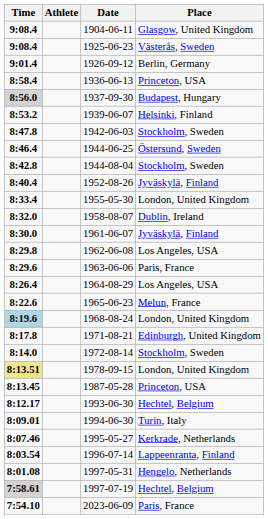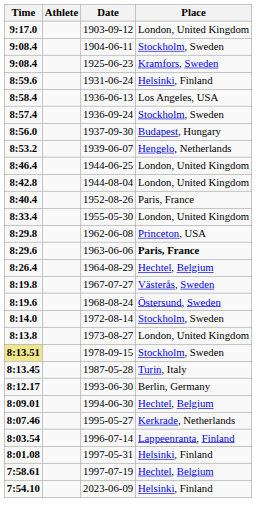 <table class="wikitable">
 <tr>
 <th>Time</th>
 <th>Athlete</th>
 <th>Date</th>
 <th>Place</th>
 </tr>
 <tr>
+<td align="center"><strong>9:17.0</strong></td>
+<td></td>
+<td align="center">1903-09-12</td>
+<td>London, United Kingdom</td>
+</tr>
+<tr>
 <td align="center"><strong>9:08.4</strong></td>
 <td></td>
 <td align="center">1904-06-11</td>
-<td><a href='#'>Glasgow</a>, United Kingdom</td>
+<td><a href='#'>Stockholm</a>, Sweden</td>
 </tr>
 <tr>
 <td align="center"><strong>9:08.4</strong></td>
 <td></td>
 <td align="center">1925-06-23</td>
-<td><a href='#'>Västerås</a>, <a href='#'>Sweden</a></td>
+<td><a href='#'>Kramfors</a>, <a href='#'>Sweden</a></td>
 </tr>
 <tr>
-<td align="center"><strong>9:01.4</strong></td>
+<td align="center"><strong>8:59.6</strong></td>
 <td></td>
-<td align="center">1926-09-12</td>
-<td>Berlin, Germany</td>
+<td align="center">1931-06-24</td>
+<td><a href='#'>Helsinki</a>, Finland</td>
 </tr>
 <tr>
 <td align="center"><strong>8:58.4</strong></td>
 <td></td>
 <td align="center">1936-06-13</td>
-<td><a href='#'>Princeton</a>, USA</td>
+<td>Los Angeles, USA</td>
 </tr>
 <tr>
-<td align="center" style="background: lightgrey;"><strong>8:56.0</strong></td>
+<td align="center"><strong>8:57.4</strong></td>
+<td></td>
+<td align="center">1936-09-24</td>
+<td><a href='#'>Stockholm</a>, Sweden</td>
+</tr>
+<tr>
+<td align="center"><strong>8:56.0</strong></td>
 <td></td>
 <td align="center">1937-09-30</td>
 <td><a href='#'>Budapest</a>, Hungary</td>
 </tr>
 <tr>
 <td align="center"><strong>8:53.2</strong></td>
 <td></td>
 <td align="center">1939-06-07</td>
-<td><a href='#'>Helsinki</a>, Finland</td>
-</tr>
-<tr>
-<td align="center"><strong>8:47.8</strong></td>
-<td></td>
-<td align="center">1942-06-03</td>
-<td><a href='#'>Stockholm</a>, Sweden</td>
+<td><a href='#'>Hengelo</a>, Netherlands</td>
 </tr>
 <tr>
 <td align="center"><strong>8:46.4</strong></td>
 <td></td>
 <td align="center">1944-06-25</td>
-<td><a href='#'>Östersund</a>, <a href='#'>Sweden</a></td>
+<td>London, United Kingdom</td>
 </tr>
 <tr>
 <td align="center"><strong>8:42.8</strong></td>
 <td></td>
 <td align="center">1944-08-04</td>
-<td><a href='#'>Stockholm</a>, Sweden</td>
+<td>London, United Kingdom</td>
 </tr>
 <tr>
 <td align="center"><strong>8:40.4</strong></td>
 <td></td>
 <td align="center">1952-08-26</td>
-<td><a href='#'>Jyväskylä</a>, <a href='#'>Finland</a></td>
+<td>Paris, France</td>
 </tr>
 <tr>
 <td align="center"><strong>8:33.4</strong></td>
 <td></td>
 <td align="center">1955-05-30</td>
 <td>London, United Kingdom</td>
 </tr>
 <tr>
-<td align="center"><strong>8:32.0</strong></td>
-<td></td>
-<td align="center">1958-08-07</td>
-<td><a href='#'>Dublin</a>, Ireland</td>
-</tr>
-<tr>
-<td align="center"><strong>8:30.0</strong></td>
-<td></td>
-<td align="center">1961-06-07</td>
-<td><a href='#'>Jyväskylä</a>, <a href='#'>Finland</a></td>
-</tr>
-<tr>
 <td align="center"><strong>8:29.8</strong></td>
 <td></td>
 <td align="center">1962-06-08</td>
-<td>Los Angeles, USA</td>
+<td><a href='#'>Princeton</a>, USA</td>
 </tr>
 <tr>
 <td align="center"><strong>8:29.6</strong></td>
 <td></td>
 <td align="center">1963-06-06</td>
-<td>Paris, France</td>
+<td><strong>Paris, France</strong></td>
 </tr>
 <tr>
 <td align="center"><strong>8:26.4</strong></td>
 <td></td>
 <td align="center">1964-08-29</td>
-<td>Los Angeles, USA</td>
+<td><a href='#'>Hechtel</a>, <a href='#'>Belgium</a></td>
 </tr>
 <tr>
-<td align="center"><strong>8:22.6</strong></td>
+<td align="center"><strong>8:19.8</strong></td>
 <td></td>
-<td align="center">1965-06-23</td>
-<td><a href='#'>Melun</a>, France</td>
+<td align="center">1967-07-27</td>
+<td><a href='#'>Västerås</a>, <a href='#'>Sweden</a></td>
 </tr>
 <tr>
-<td align="center" style="background: lightblue;"><strong>8:19.6</strong></td>
+<td align="center"><strong>8:19.6</strong></td>
 <td></td>
 <td align="center">1968-08-24</td>
-<td>London, United Kingdom</td>
-</tr>
-<tr>
-<td align="center"><strong>8:17.8</strong></td>
-<td></td>
-<td align="center">1971-08-21</td>
-<td><a href='#'>Edinburgh</a>, United Kingdom</td>
+<td><a href='#'>Östersund</a>, <a href='#'>Sweden</a></td>
 </tr>
 <tr>
 <td align="center"><strong>8:14.0</strong></td>
 <td></td>
 <td align="center">1972-08-14</td>
 <td><a href='#'>Stockholm</a>, Sweden</td>
 </tr>
 <tr>
+<td align="center"><strong>8:13.8</strong></td>
+<td></td>
+<td align="center">1973-08-27</td>
+<td>London, United Kingdom</td>
+</tr>
+<tr>
 <td align="center" style="background: khaki;"><strong>8:13.51</strong></td>
 <td></td>
 <td align="center">1978-09-15</td>
-<td>London, United Kingdom</td>
+<td><a href='#'>Stockholm</a>, Sweden</td>
 </tr>
 <tr>
 <td align="center"><strong>8:13.45</strong></td>
 <td></td>
 <td align="center">1987-05-28</td>
-<td><a href='#'>Princeton</a>, USA</td>
+<td><a href='#'>Turin</a>, Italy</td>
 </tr>
 <tr>
 <td align="center"><strong>8:12.17</strong></td>
 <td></td>
 <td align="center">1993-06-30</td>
-<td><a href='#'>Hechtel</a>, <a href='#'>Belgium</a></td>
+<td>Berlin, Germany</td>
 </tr>
 <tr>
 <td align="center"><strong>8:09.01</strong></td>
 <td></td>
 <td align="center">1994-06-30</td>
-<td><a href='#'>Turin</a>, Italy</td>
+<td><a href='#'>Hechtel</a>, <a href='#'>Belgium</a></td>
 </tr>
 <tr>
 <td align="center"><strong>8:07.46</strong></td>
 <td></td>
 <td align="center">1995-05-27</td>
 <td><a href='#'>Kerkrade</a>, Netherlands</td>
 </tr>
 <tr>
 <td align="center"><strong>8:03.54</strong></td>
 <td></td>
 <td align="center">1996-07-14</td>
 <td><a href='#'>Lappeenranta</a>, <a href='#'>Finland</a></td>
 </tr>
 <tr>
 <td align="center"><strong>8:01.08</strong></td>
 <td></td>
 <td align="center">1997-05-31</td>
-<td><a href='#'>Hengelo</a>, Netherlands</td>
+<td><a href='#'>Helsinki</a>, Finland</td>
 </tr>
 <tr>
-<td align="center" style="background: lightgrey;"><strong>7:58.61</strong></td>
+<td align="center"><strong>7:58.61</strong></td>
 <td></td>
 <td align="center">1997-07-19</td>
 <td><a href='#'>Hechtel</a>, <a href='#'>Belgium</a></td>
 </tr>
 <tr>
 <td align="center"><strong>7:54.10</strong></td>
 <td></td>
 <td align="center">2023-06-09</td>
-<td><a href='#'>Paris</a>, France</td>
+<td><a href='#'>Helsinki</a>, Finland</td>
 </tr>
 </table>
